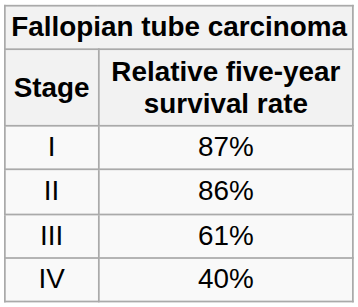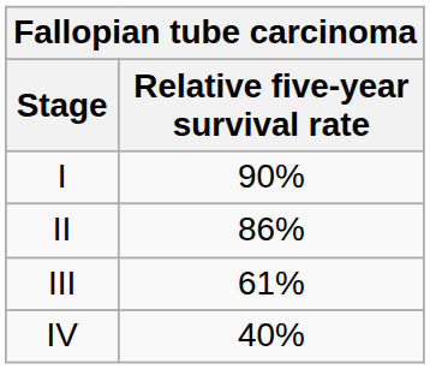 <table class="wikitable" align="left" style="text-align: center; margin-right: 10px;">
 <tr>
 <th colspan="2">Fallopian tube carcinoma</th>
 </tr>
 <tr>
 <th>Stage</th>
 <th>Relative five-year<br>survival rate</th>
 </tr>
 <tr>
 <td>I</td>
-<td>87%</td>
+<td>90%</td>
 </tr>
 <tr>
 <td>II</td>
 <td>86%</td>
 </tr>
 <tr>
 <td>III</td>
 <td>61%</td>
 </tr>
 <tr>
 <td>IV</td>
 <td>40%</td>
 </tr>
 </table>
